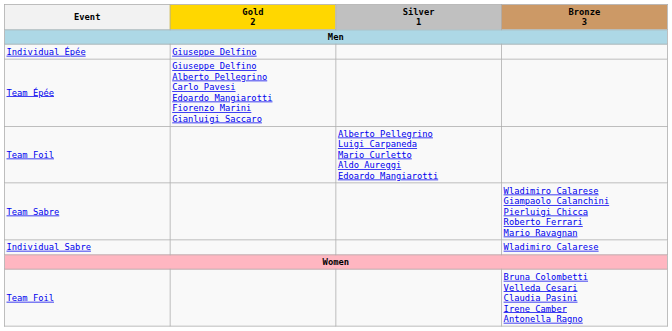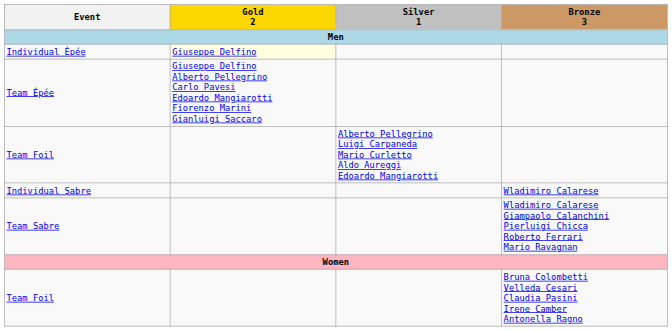 <table class="wikitable" width=70% style="font-size:90%; text-align:left;">
 <tr>
 <th width=25%>Event</th>
 <th width=25% style="background-color:gold">Gold<br>2</th>
 <th width=25% style="background-color:silver">Silver<br>1</th>
 <th width=25% style="background-color:#cc9966">Bronze<br>3</th>
 </tr>
 <tr>
 <td colspan=4 align=center bgcolor=lightblue><strong>Men</strong></td>
 </tr>
 <tr>
 <td><a href='#'>Individual Épée</a></td>
-<td><a href='#'>Giuseppe Delfino</a></td>
+<td style="background: lightyellow;"><a href='#'>Giuseppe Delfino</a></td>
 <td></td>
 <td></td>
 </tr>
 <tr>
 <td><a href='#'>Team Épée</a></td>
 <td><a href='#'>Giuseppe Delfino</a><br><a href='#'>Alberto Pellegrino</a><br><a href='#'>Carlo Pavesi</a><br><a href='#'>Edoardo Mangiarotti</a><br><a href='#'>Fiorenzo Marini</a><br><a href='#'>Gianluigi Saccaro</a></td>
 <td></td>
 <td></td>
 </tr>
 <tr>
 <td><a href='#'>Team Foil</a></td>
 <td></td>
 <td><a href='#'>Alberto Pellegrino</a><br><a href='#'>Luigi Carpaneda</a><br><a href='#'>Mario Curletto</a><br><a href='#'>Aldo Aureggi</a><br><a href='#'>Edoardo Mangiarotti</a></td>
 <td></td>
 </tr>
 <tr>
+<td><a href='#'>Individual Sabre</a></td>
+<td></td>
+<td></td>
+<td><a href='#'>Wladimiro Calarese</a></td>
+</tr>
+<tr>
 <td><a href='#'>Team Sabre</a></td>
 <td></td>
 <td></td>
 <td><a href='#'>Wladimiro Calarese</a><br><a href='#'>Giampaolo Calanchini</a><br><a href='#'>Pierluigi Chicca</a><br><a href='#'>Roberto Ferrari</a><br><a href='#'>Mario Ravagnan</a></td>
-</tr>
-<tr>
-<td><a href='#'>Individual Sabre</a></td>
-<td></td>
-<td></td>
-<td><a href='#'>Wladimiro Calarese</a></td>
 </tr>
 <tr>
 <td colspan=4 align=center bgcolor=lightpink><strong>Women</strong></td>
 </tr>
 <tr>
 <td><a href='#'>Team Foil</a></td>
 <td></td>
 <td></td>
 <td><a href='#'>Bruna Colombetti</a><br><a href='#'>Velleda Cesari</a><br><a href='#'>Claudia Pasini</a><br><a href='#'>Irene Camber</a><br><a href='#'>Antonella Ragno</a></td>
 </tr>
 </table>
